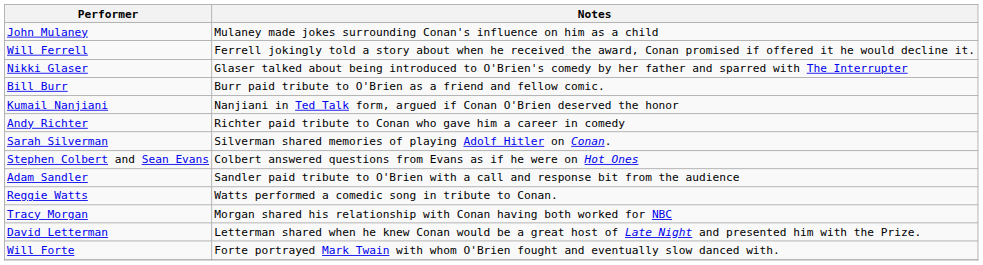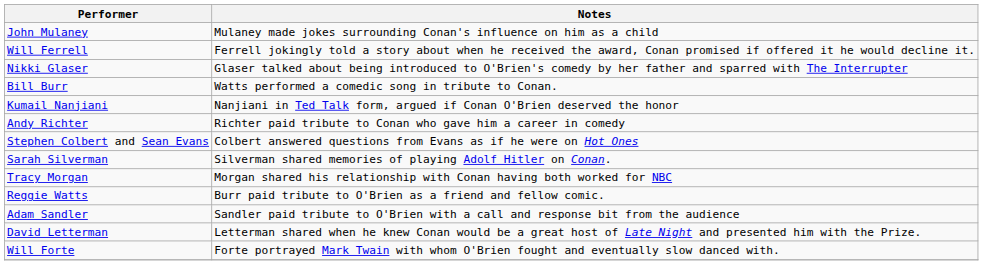 <table class="wikitable plainrowheaders sortable" style="margin-right: 0;">
 <tr>
 <th scope="col">Performer</th>
 <th scope="col" class="unsortable">Notes</th>
 </tr>
 <tr>
 <td><a href='#'>John Mulaney</a></td>
 <td>Mulaney made jokes surrounding Conan's influence on him as a child</td>
 </tr>
 <tr>
 <td><a href='#'>Will Ferrell</a></td>
 <td>Ferrell jokingly told a story about when he received the award, Conan promised if offered it he would decline it.</td>
 </tr>
 <tr>
 <td><a href='#'>Nikki Glaser</a></td>
 <td>Glaser talked about being introduced to O'Brien's comedy by her father and sparred with <a href='#'>The Interrupter</a></td>
 </tr>
 <tr>
 <td><a href='#'>Bill Burr</a></td>
-<td>Burr paid tribute to O'Brien as a friend and fellow comic.</td>
+<td>Watts performed a comedic song in tribute to Conan.</td>
 </tr>
 <tr>
 <td><a href='#'>Kumail Nanjiani</a></td>
 <td>Nanjiani in <a href='#'>Ted Talk</a> form, argued if Conan O'Brien deserved the honor</td>
 </tr>
 <tr>
 <td><a href='#'>Andy Richter</a></td>
 <td>Richter paid tribute to Conan who gave him a career in comedy</td>
 </tr>
 <tr>
+<td><a href='#'>Stephen Colbert</a> and <a href='#'>Sean Evans</a></td>
+<td>Colbert answered questions from Evans as if he were on <em><a href='#'>Hot Ones</a></em></td>
+</tr>
+<tr>
 <td><a href='#'>Sarah Silverman</a></td>
 <td>Silverman shared memories of playing <a href='#'>Adolf Hitler</a> on <em><a href='#'>Conan</a></em>.</td>
 </tr>
 <tr>
-<td><a href='#'>Stephen Colbert</a> and <a href='#'>Sean Evans</a></td>
-<td>Colbert answered questions from Evans as if he were on <em><a href='#'>Hot Ones</a></em></td>
+<td><a href='#'>Tracy Morgan</a></td>
+<td>Morgan shared his relationship with Conan having both worked for <a href='#'>NBC</a></td>
+</tr>
+<tr>
+<td><a href='#'>Reggie Watts</a></td>
+<td>Burr paid tribute to O'Brien as a friend and fellow comic.</td>
 </tr>
 <tr>
 <td><a href='#'>Adam Sandler</a></td>
 <td>Sandler paid tribute to O'Brien with a call and response bit from the audience</td>
-</tr>
-<tr>
-<td><a href='#'>Reggie Watts</a></td>
-<td>Watts performed a comedic song in tribute to Conan.</td>
-</tr>
-<tr>
-<td><a href='#'>Tracy Morgan</a></td>
-<td>Morgan shared his relationship with Conan having both worked for <a href='#'>NBC</a></td>
 </tr>
 <tr>
 <td><a href='#'>David Letterman</a></td>
 <td>Letterman shared when he knew Conan would be a great host of <em><a href='#'>Late Night</a></em> and presented him with the Prize.</td>
 </tr>
 <tr>
 <td><a href='#'>Will Forte</a></td>
 <td>Forte portrayed <a href='#'>Mark Twain</a> with whom O'Brien fought and eventually slow danced with.</td>
 </tr>
 <tr>
 </tr>
 </table>
